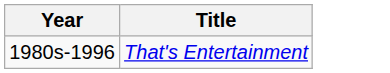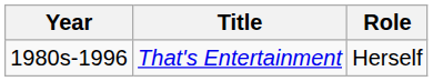 <table class="wikitable sortable">
 <tr>
 <th>Year</th>
 <th>Title</th>
+<th>Role</th>
 </tr>
 <tr>
 <td>1980s-1996</td>
 <td><em><a href='#'>That's Entertainment</a></em></td>
+<td>Herself</td>
 </tr>
 </table>
